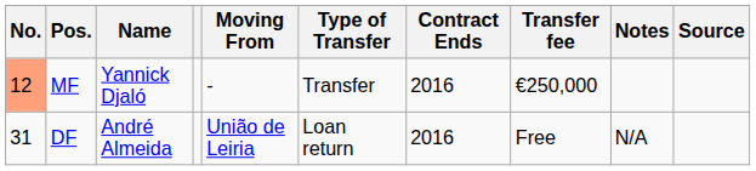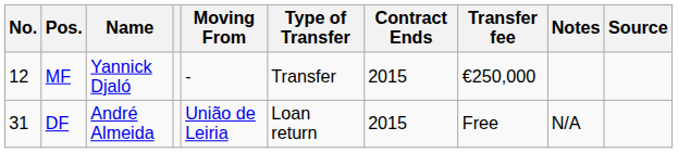 <table class="wikitable sortable">
 <tr>
 <th>No.</th>
 <th>Pos.</th>
 <th>Name</th>
 <th></th>
 <th>Moving From</th>
 <th>Type of Transfer</th>
 <th>Contract Ends</th>
 <th>Transfer fee</th>
 <th>Notes</th>
 <th>Source</th>
 </tr>
 <tr>
-<td style="background: lightsalmon;">12</td>
+<td>12</td>
 <td><a href='#'>MF</a></td>
 <td> <a href='#'>Yannick Djaló</a></td>
 <td></td>
 <td>-</td>
 <td>Transfer</td>
-<td>2016</td>
+<td>2015</td>
 <td>€250,000</td>
 <td></td>
 <td></td>
 </tr>
 <tr>
 <td>31</td>
 <td><a href='#'>DF</a></td>
 <td> <a href='#'>André Almeida</a></td>
 <td></td>
 <td> <a href='#'>União de Leiria</a></td>
 <td>Loan return</td>
-<td>2016</td>
+<td>2015</td>
 <td>Free</td>
 <td>N/A</td>
 <td></td>
 </tr>
 </table>
